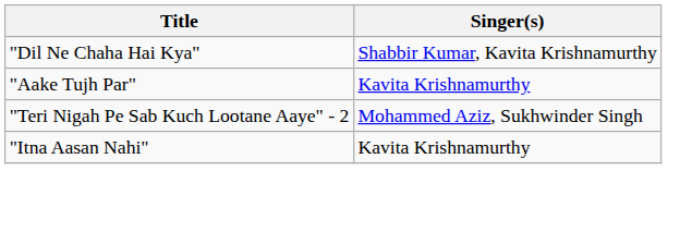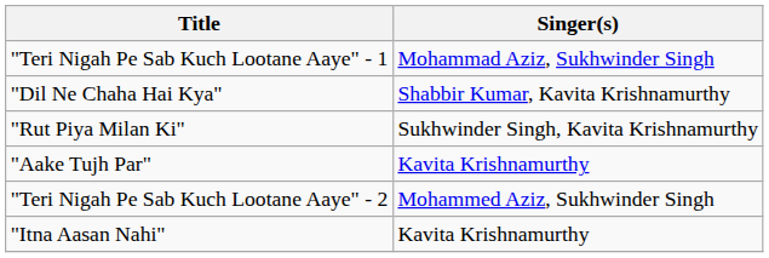 <table class="wikitable" style="font-size:95%;">
 <tr>
 <th>Title</th>
 <th>Singer(s)</th>
 </tr>
 <tr>
+<td>"Teri Nigah Pe Sab Kuch Lootane Aaye" - 1</td>
+<td><a href='#'>Mohammad Aziz</a>, <a href='#'>Sukhwinder Singh</a></td>
+</tr>
+<tr>
 <td>"Dil Ne Chaha Hai Kya"</td>
 <td><a href='#'>Shabbir Kumar</a>, Kavita Krishnamurthy</td>
+</tr>
+<tr>
+<td>"Rut Piya Milan Ki"</td>
+<td>Sukhwinder Singh, Kavita Krishnamurthy</td>
 </tr>
 <tr>
 <td>"Aake Tujh Par"</td>
 <td><a href='#'>Kavita Krishnamurthy</a></td>
 </tr>
 <tr>
 <td>"Teri Nigah Pe Sab Kuch Lootane Aaye" - 2</td>
 <td><a href='#'>Mohammed Aziz</a>, Sukhwinder Singh</td>
 </tr>
 <tr>
 <td>"Itna Aasan Nahi"</td>
 <td>Kavita Krishnamurthy</td>
 </tr>
 <tr>
 </tr>
 </table>
